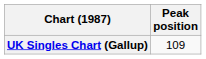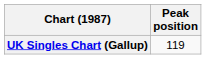 <table class="wikitable plainrowheaders" style="text-align:center">
 <tr>
 <th>Chart (1987)</th>
 <th>Peak<br>position</th>
 </tr>
 <tr>
 <th scope="row"><a href='#'>UK Singles Chart</a> (Gallup)</th>
-<td>109</td>
+<td>119</td>
 </tr>
 </table>
